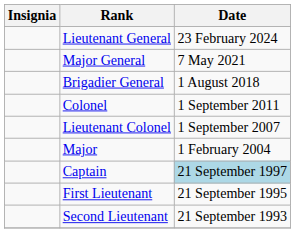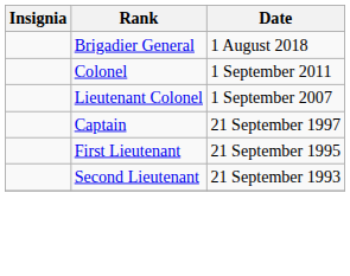 <table class="wikitable">
 <tr>
 <th>Insignia</th>
 <th>Rank</th>
 <th>Date</th>
-</tr>
-<tr>
-<td></td>
-<td><a href='#'>Lieutenant General</a></td>
-<td>23 February 2024</td>
-</tr>
-<tr>
-<td></td>
-<td><a href='#'>Major General</a></td>
-<td>7 May 2021</td>
 </tr>
 <tr>
 <td></td>
 <td><a href='#'>Brigadier General</a></td>
 <td>1 August 2018</td>
 </tr>
 <tr>
 <td></td>
 <td><a href='#'>Colonel</a></td>
 <td>1 September 2011</td>
 </tr>
 <tr>
 <td></td>
 <td><a href='#'>Lieutenant Colonel</a></td>
 <td>1 September 2007</td>
 </tr>
 <tr>
 <td></td>
-<td><a href='#'>Major</a></td>
-<td>1 February 2004</td>
-</tr>
-<tr>
-<td></td>
 <td><a href='#'>Captain</a></td>
-<td style="background: lightblue;">21 September 1997</td>
+<td>21 September 1997</td>
 </tr>
 <tr>
 <td></td>
 <td><a href='#'>First Lieutenant</a></td>
 <td>21 September 1995</td>
 </tr>
 <tr>
 <td></td>
 <td><a href='#'>Second Lieutenant</a></td>
 <td>21 September 1993</td>
 </tr>
 <tr>
 </tr>
 </table>
